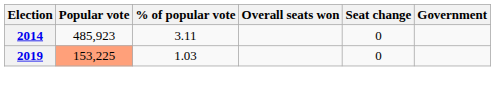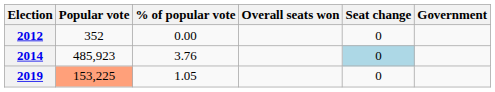 <table class="wikitable" style="text-align:center">
 <tr>
 <th>Election</th>
 <th>Popular vote</th>
 <th>% of popular vote</th>
 <th>Overall seats won</th>
 <th>Seat change</th>
 <th rowspan=1>Government</th>
 </tr>
 <tr>
-<th><a href='#'>2014</a></th>
-<td>485,923</td>
-<td>3.11</td>
+<th><a href='#'>2012</a></th>
+<td>352</td>
+<td>0.00</td>
 <td></td>
 <td> 0</td>
 <td></td>
 </tr>
 <tr>
+<th><a href='#'>2014</a></th>
+<td>485,923</td>
+<td>3.76</td>
+<td></td>
+<td style="background: lightblue;"> 0</td>
+<td></td>
+</tr>
+<tr>
 <th><a href='#'>2019</a></th>
 <td style="background: lightsalmon;">153,225</td>
-<td>1.03</td>
+<td>1.05</td>
 <td></td>
 <td> 0</td>
 <td></td>
 </tr>
 </table>
